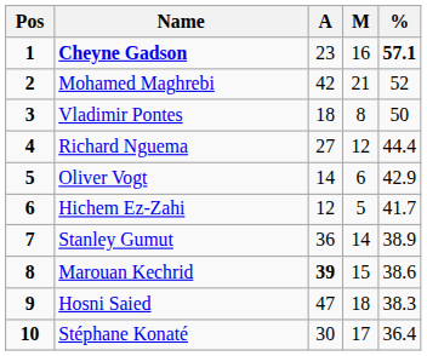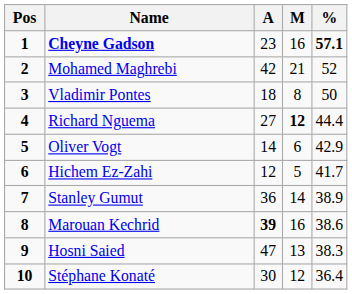 <table class="wikitable" style="text-align:center; font-size:90%;">
 <tr>
 <th width=30px>Pos</th>
 <th width=185px>Name</th>
 <th width=20px>A</th>
 <th width=20px>M</th>
 <th width=25px>%</th>
 </tr>
 <tr>
 <td><strong>1</strong></td>
 <td align=left> <strong><a href='#'>Cheyne Gadson</a></strong></td>
 <td>23</td>
 <td>16</td>
 <td><strong>57.1</strong></td>
 </tr>
 <tr>
 <td><strong>2</strong></td>
 <td align=left> <a href='#'>Mohamed Maghrebi</a></td>
 <td>42</td>
 <td>21</td>
 <td>52</td>
 </tr>
 <tr>
 <td><strong>3</strong></td>
 <td align=left> <a href='#'>Vladimir Pontes</a></td>
 <td>18</td>
 <td>8</td>
 <td>50</td>
 </tr>
 <tr>
 <td><strong>4</strong></td>
 <td align=left> <a href='#'>Richard Nguema</a></td>
 <td>27</td>
-<td>12</td>
+<td><strong>12</strong></td>
 <td>44.4</td>
 </tr>
 <tr>
 <td><strong>5</strong></td>
 <td align=left> <a href='#'>Oliver Vogt</a></td>
 <td>14</td>
 <td>6</td>
 <td>42.9</td>
 </tr>
 <tr>
 <td><strong>6</strong></td>
 <td align=left> <a href='#'>Hichem Ez-Zahi</a></td>
 <td>12</td>
 <td>5</td>
 <td>41.7</td>
 </tr>
 <tr>
 <td><strong>7</strong></td>
 <td align=left> <a href='#'>Stanley Gumut</a></td>
 <td>36</td>
 <td>14</td>
 <td>38.9</td>
 </tr>
 <tr>
 <td><strong>8</strong></td>
 <td align=left> <a href='#'>Marouan Kechrid</a></td>
 <td><strong>39</strong></td>
-<td>15</td>
+<td>16</td>
 <td>38.6</td>
 </tr>
 <tr>
 <td><strong>9</strong></td>
 <td align=left> <a href='#'>Hosni Saied</a></td>
 <td>47</td>
-<td>18</td>
+<td>13</td>
 <td>38.3</td>
 </tr>
 <tr>
 <td><strong>10</strong></td>
 <td align=left> <a href='#'>Stéphane Konaté</a></td>
 <td>30</td>
-<td>17</td>
+<td>12</td>
 <td>36.4</td>
 </tr>
 </table>
